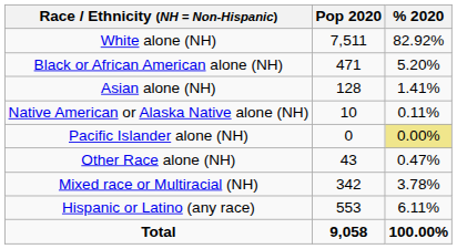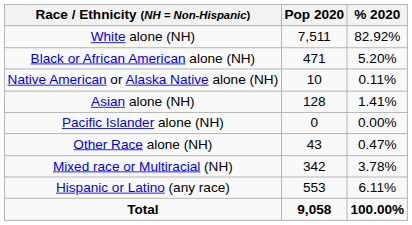 <table class="wikitable" style="text-align:center;">
 <tr>
 <th>Race / Ethnicity <small>(<em>NH = Non-Hispanic</em>)</small></th>
 <th>Pop 2020</th>
 <th>% 2020</th>
 </tr>
 <tr>
 <td><a href='#'>White</a> alone (NH)</td>
 <td>7,511</td>
 <td>82.92%</td>
 </tr>
 <tr>
 <td><a href='#'>Black or African American</a> alone (NH)</td>
 <td>471</td>
 <td>5.20%</td>
 </tr>
 <tr>
+<td><a href='#'>Native American</a> or <a href='#'>Alaska Native</a> alone (NH)</td>
+<td>10</td>
+<td>0.11%</td>
+</tr>
+<tr>
 <td><a href='#'>Asian</a> alone (NH)</td>
 <td>128</td>
 <td>1.41%</td>
 </tr>
 <tr>
-<td><a href='#'>Native American</a> or <a href='#'>Alaska Native</a> alone (NH)</td>
-<td>10</td>
-<td>0.11%</td>
-</tr>
-<tr>
 <td><a href='#'>Pacific Islander</a> alone (NH)</td>
 <td>0</td>
-<td style="background: khaki;">0.00%</td>
+<td>0.00%</td>
 </tr>
 <tr>
 <td><a href='#'>Other Race</a> alone (NH)</td>
 <td>43</td>
 <td>0.47%</td>
 </tr>
 <tr>
 <td><a href='#'>Mixed race or Multiracial</a> (NH)</td>
 <td>342</td>
 <td>3.78%</td>
 </tr>
 <tr>
 <td><a href='#'>Hispanic or Latino</a> (any race)</td>
 <td>553</td>
 <td>6.11%</td>
 </tr>
 <tr>
 <td><strong>Total</strong></td>
 <td><strong>9,058</strong></td>
 <td><strong>100.00%</strong></td>
 </tr>
 </table>
